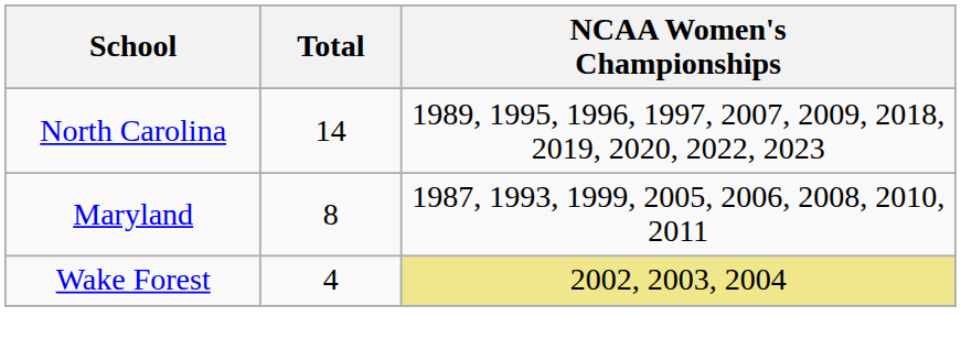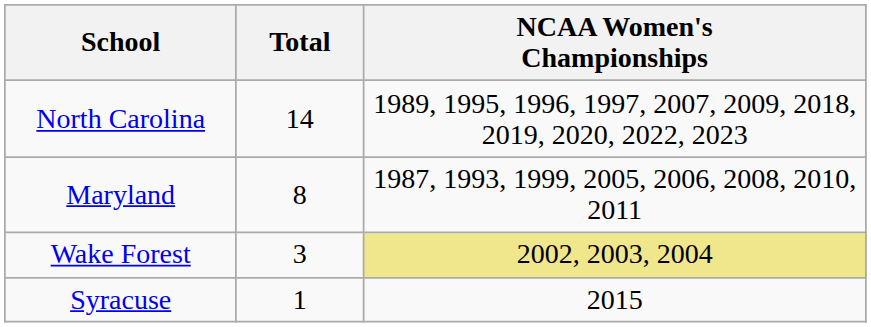 <table class="wikitable sortable" style="text-align: center;">
 <tr>
 <th style="width:125px;">School</th>
 <th style="width:65px;">Total</th>
 <th style="width:280px;">NCAA Women's<br>Championships</th>
 </tr>
 <tr>
 <td><a href='#'>North Carolina</a></td>
 <td>14</td>
 <td>1989, 1995, 1996, 1997, 2007, 2009, 2018, 2019, 2020, 2022, 2023</td>
 </tr>
 <tr>
 <td><a href='#'>Maryland</a></td>
 <td>8</td>
 <td>1987, 1993, 1999, 2005, 2006, 2008, 2010, 2011</td>
 </tr>
 <tr>
 <td><a href='#'>Wake Forest</a></td>
-<td>4</td>
+<td>3</td>
 <td style="background: khaki;">2002, 2003, 2004</td>
 </tr>
+<tr>
+<td><a href='#'>Syracuse</a></td>
+<td>1</td>
+<td>2015</td>
+</tr>
 </table>
